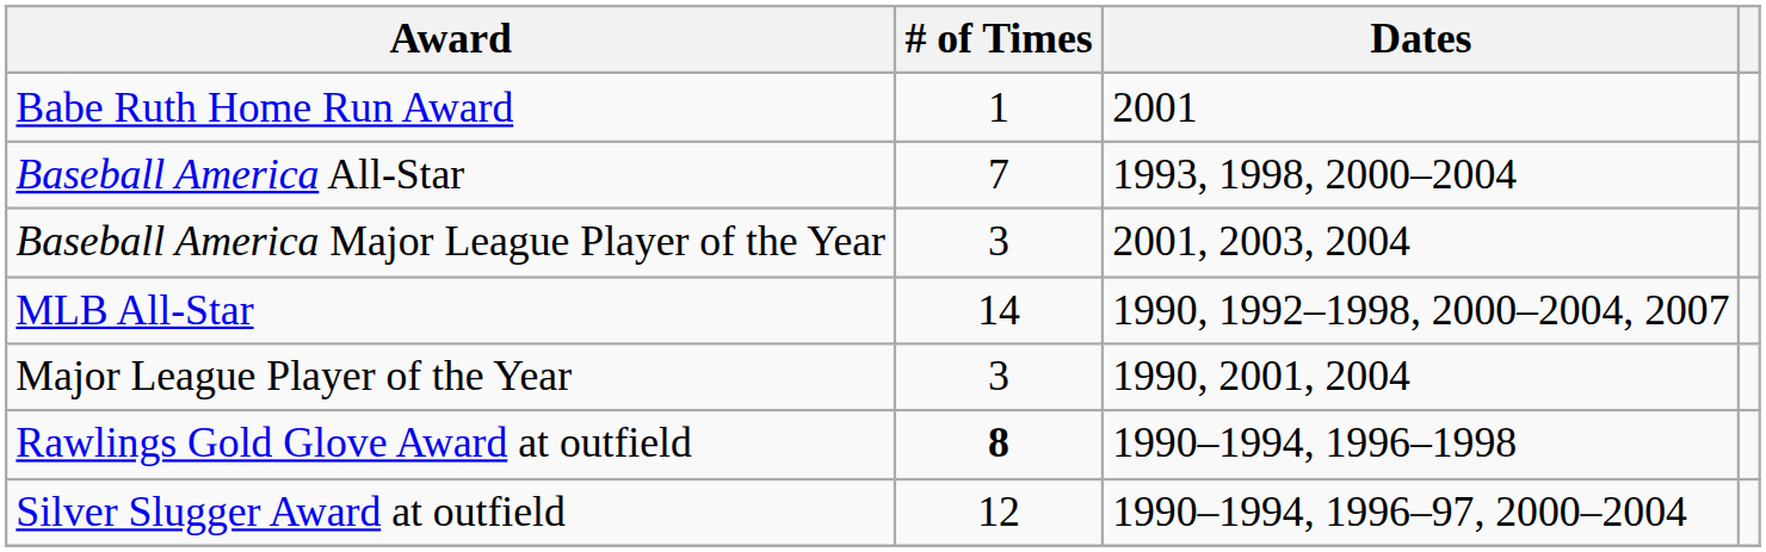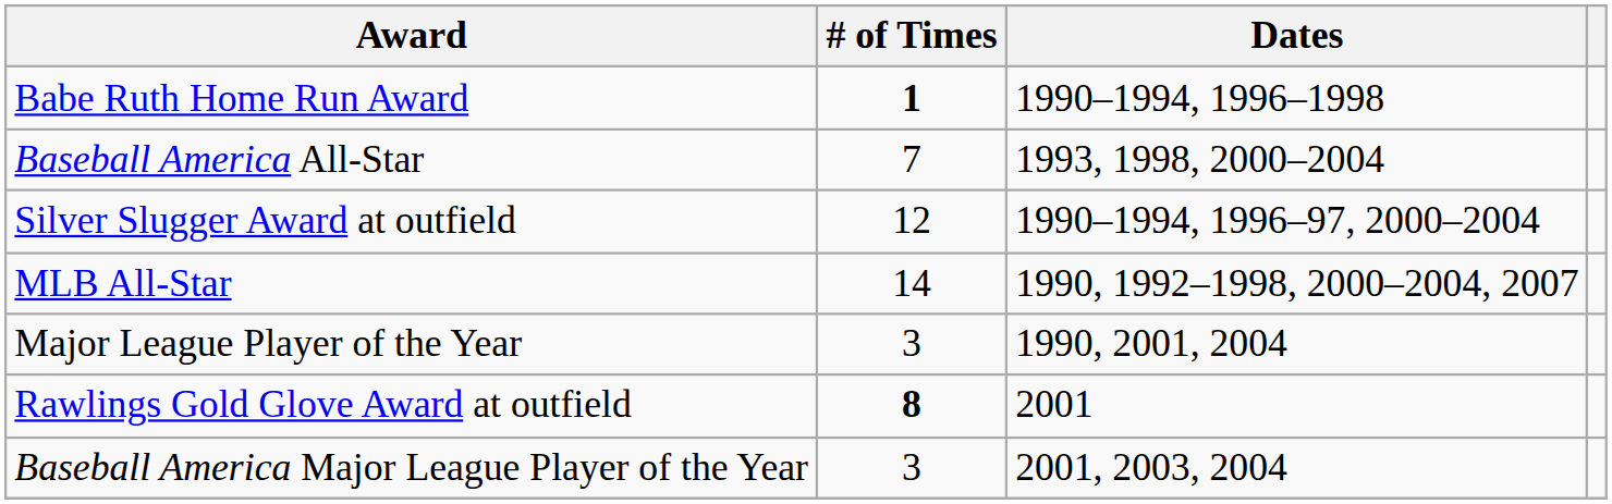 <table class="wikitable" margin: 5px; text-align: center;>
 <tr>
 <th>Award</th>
 <th># of Times</th>
 <th>Dates</th>
 <th></th>
 </tr>
 <tr>
 <td><a href='#'>Babe Ruth Home Run Award</a></td>
-<td align="center">1</td>
-<td>2001</td>
+<td align="center"><strong>1</strong></td>
+<td>1990–1994, 1996–1998</td>
 <td></td>
 </tr>
 <tr>
 <td><em><a href='#'>Baseball America</a></em> All-Star</td>
 <td align="center">7</td>
 <td>1993, 1998, 2000–2004</td>
 <td></td>
 </tr>
 <tr>
-<td><em>Baseball America</em> Major League Player of the Year</td>
-<td align="center">3</td>
-<td>2001, 2003, 2004</td>
+<td><a href='#'>Silver Slugger Award</a> at outfield</td>
+<td align="center">12</td>
+<td>1990–1994, 1996–97, 2000–2004</td>
 <td></td>
 </tr>
 <tr>
 <td><a href='#'>MLB All-Star</a></td>
 <td align="center">14</td>
 <td>1990, 1992–1998, 2000–2004, 2007</td>
 <td></td>
 </tr>
 <tr>
 <td>Major League Player of the Year</td>
 <td align="center">3</td>
 <td>1990, 2001, 2004</td>
 <td></td>
 </tr>
 <tr>
 <td><a href='#'>Rawlings Gold Glove Award</a> at outfield</td>
 <td align="center"><strong>8</strong></td>
-<td>1990–1994, 1996–1998</td>
+<td>2001</td>
 <td></td>
 </tr>
 <tr>
-<td><a href='#'>Silver Slugger Award</a> at outfield</td>
-<td align="center">12</td>
-<td>1990–1994, 1996–97, 2000–2004</td>
+<td><em>Baseball America</em> Major League Player of the Year</td>
+<td align="center">3</td>
+<td>2001, 2003, 2004</td>
 <td></td>
 </tr>
 <tr>
 </tr>
 </table>
